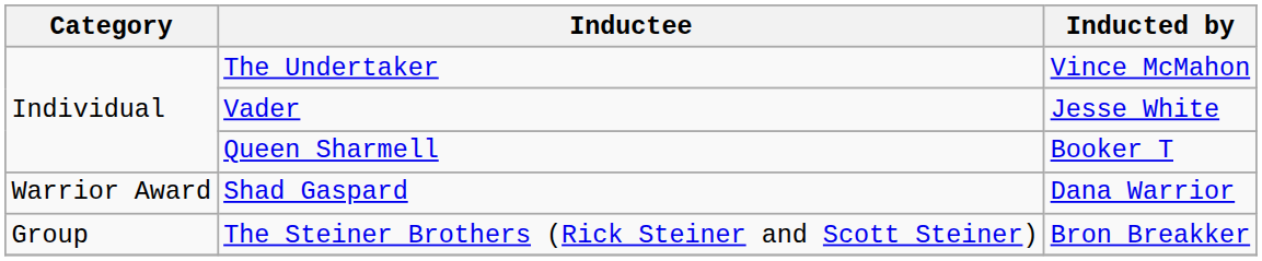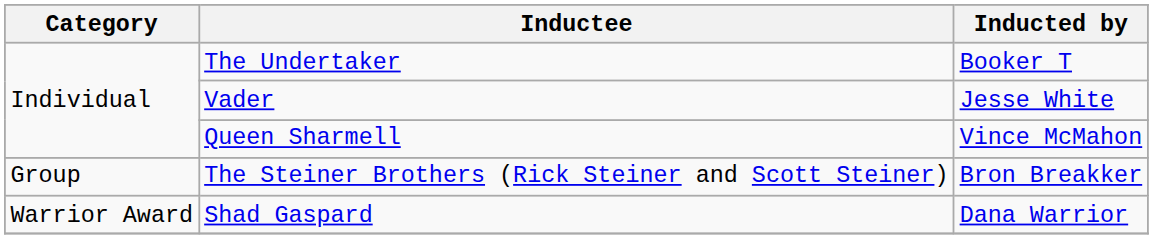 <table class="wikitable">
 <tr>
 <th>Category</th>
 <th>Inductee</th>
 <th>Inducted by</th>
 </tr>
 <tr>
 <td rowspan=3>Individual</td>
 <td><a href='#'>The Undertaker</a></td>
-<td><a href='#'>Vince McMahon</a></td>
+<td><a href='#'>Booker T</a></td>
 </tr>
 <tr>
 <td><a href='#'>Vader</a></td>
 <td><a href='#'>Jesse White</a></td>
 </tr>
 <tr>
 <td><a href='#'>Queen Sharmell</a></td>
-<td><a href='#'>Booker T</a></td>
+<td><a href='#'>Vince McMahon</a></td>
+</tr>
+<tr>
+<td>Group</td>
+<td><a href='#'>The Steiner Brothers</a> (<a href='#'>Rick Steiner</a> and <a href='#'>Scott Steiner</a>)</td>
+<td><a href='#'>Bron Breakker</a></td>
 </tr>
 <tr>
 <td>Warrior Award</td>
 <td><a href='#'>Shad Gaspard</a></td>
 <td><a href='#'>Dana Warrior</a></td>
 </tr>
 <tr>
-<td>Group</td>
-<td><a href='#'>The Steiner Brothers</a> (<a href='#'>Rick Steiner</a> and <a href='#'>Scott Steiner</a>)</td>
-<td><a href='#'>Bron Breakker</a></td>
-</tr>
-<tr>
 </tr>
 </table>
